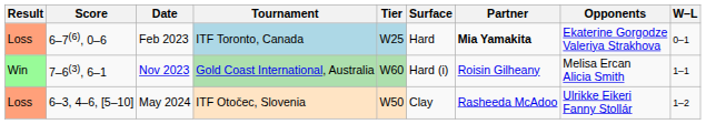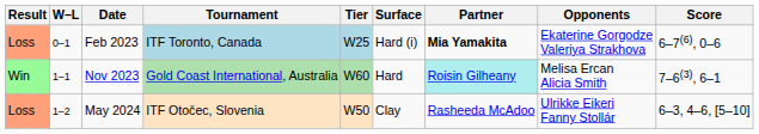 <table class="wikitable sortable">
 <tr>
 <th>Result</th>
-<th class=unsortable>Score</th>
+<th class=unsortable>W–L</th>
 <th>Date</th>
 <th>Tournament</th>
 <th>Tier</th>
 <th>Surface</th>
 <th>Partner</th>
 <th>Opponents</th>
-<th class=unsortable>W–L</th>
+<th class=unsortable>Score</th>
 </tr>
 <tr>
 <td bgcolor=ffa07a>Loss</td>
-<td>6–7<sup>(6)</sup>, 0–6</td>
+<td><small>0–1</small></td>
 <td>Feb 2023</td>
 <td style="background:lightblue;">ITF Toronto, Canada</td>
 <td style="background:lightblue;">W25</td>
-<td>Hard</td>
+<td>Hard (i)</td>
 <td><strong> Mia Yamakita</strong></td>
 <td> <a href='#'>Ekaterine Gorgodze</a><br> <a href='#'>Valeriya Strakhova</a></td>
-<td><small>0–1</small></td>
+<td>6–7<sup>(6)</sup>, 0–6</td>
 </tr>
 <tr>
 <td bgcolor=98fb98>Win</td>
-<td>7–6<sup>(3)</sup>, 6–1</td>
+<td><small>1–1</small></td>
 <td><a href='#'>Nov 2023</a></td>
 <td style="background:#addfad;"><a href='#'>Gold Coast International</a>, Australia</td>
 <td style="background:#addfad;">W60</td>
-<td>Hard (i)</td>
-<td> <a href='#'>Roisin Gilheany</a></td>
+<td>Hard</td>
+<td style="background: paleturquoise;"> <a href='#'>Roisin Gilheany</a></td>
 <td> Melisa Ercan<br> <a href='#'>Alicia Smith</a></td>
-<td><small>1–1</small></td>
+<td>7–6<sup>(3)</sup>, 6–1</td>
 </tr>
 <tr>
 <td bgcolor=ffa07a>Loss</td>
-<td>6–3, 4–6, [5–10]</td>
+<td><small>1–2</small></td>
 <td>May 2024</td>
 <td style="background:#ffe4c4;">ITF Otočec, Slovenia</td>
 <td style="background:#ffe4c4;">W50</td>
 <td>Clay</td>
 <td> <a href='#'>Rasheeda McAdoo</a></td>
 <td> <a href='#'>Ulrikke Eikeri</a><br> <a href='#'>Fanny Stollár</a></td>
-<td><small>1–2</small></td>
+<td>6–3, 4–6, [5–10]</td>
 </tr>
 </table>
